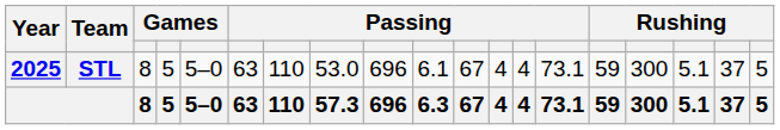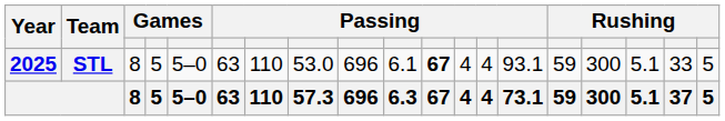 <table class="wikitable" style="text-align:center;">
 <tr>
 <th rowspan="2">Year</th>
 <th rowspan="2">Team</th>
 <th colspan="3">Games</th>
 <th colspan="9">Passing</th>
 <th colspan="5">Rushing</th>
 </tr>
 <tr>
 <th></th>
 <th></th>
 <th></th>
 <th></th>
 <th></th>
 <th></th>
 <th></th>
 <th></th>
 <th></th>
 <th></th>
 <th></th>
 <th></th>
 <th></th>
 <th></th>
 <th></th>
 <th></th>
 <th></th>
 </tr>
 <tr>
 <th><a href='#'>2025</a></th>
 <th><a href='#'>STL</a></th>
 <td>8</td>
 <td>5</td>
 <td>5–0</td>
 <td>63</td>
 <td>110</td>
 <td>53.0</td>
 <td>696</td>
 <td>6.1</td>
-<td>67</td>
+<td><strong>67</strong></td>
 <td>4</td>
 <td>4</td>
-<td>73.1</td>
+<td>93.1</td>
 <td>59</td>
 <td>300</td>
 <td>5.1</td>
-<td>37</td>
+<td>33</td>
 <td>5</td>
 </tr>
 <tr>
 <th colspan="2"></th>
 <th>8</th>
 <th>5</th>
 <th>5–0</th>
 <th>63</th>
 <th>110</th>
 <th>57.3</th>
 <th>696</th>
 <th>6.3</th>
 <th>67</th>
 <th>4</th>
 <th>4</th>
 <th>73.1</th>
 <th>59</th>
 <th>300</th>
 <th>5.1</th>
 <th>37</th>
 <th>5</th>
 </tr>
 </table>
